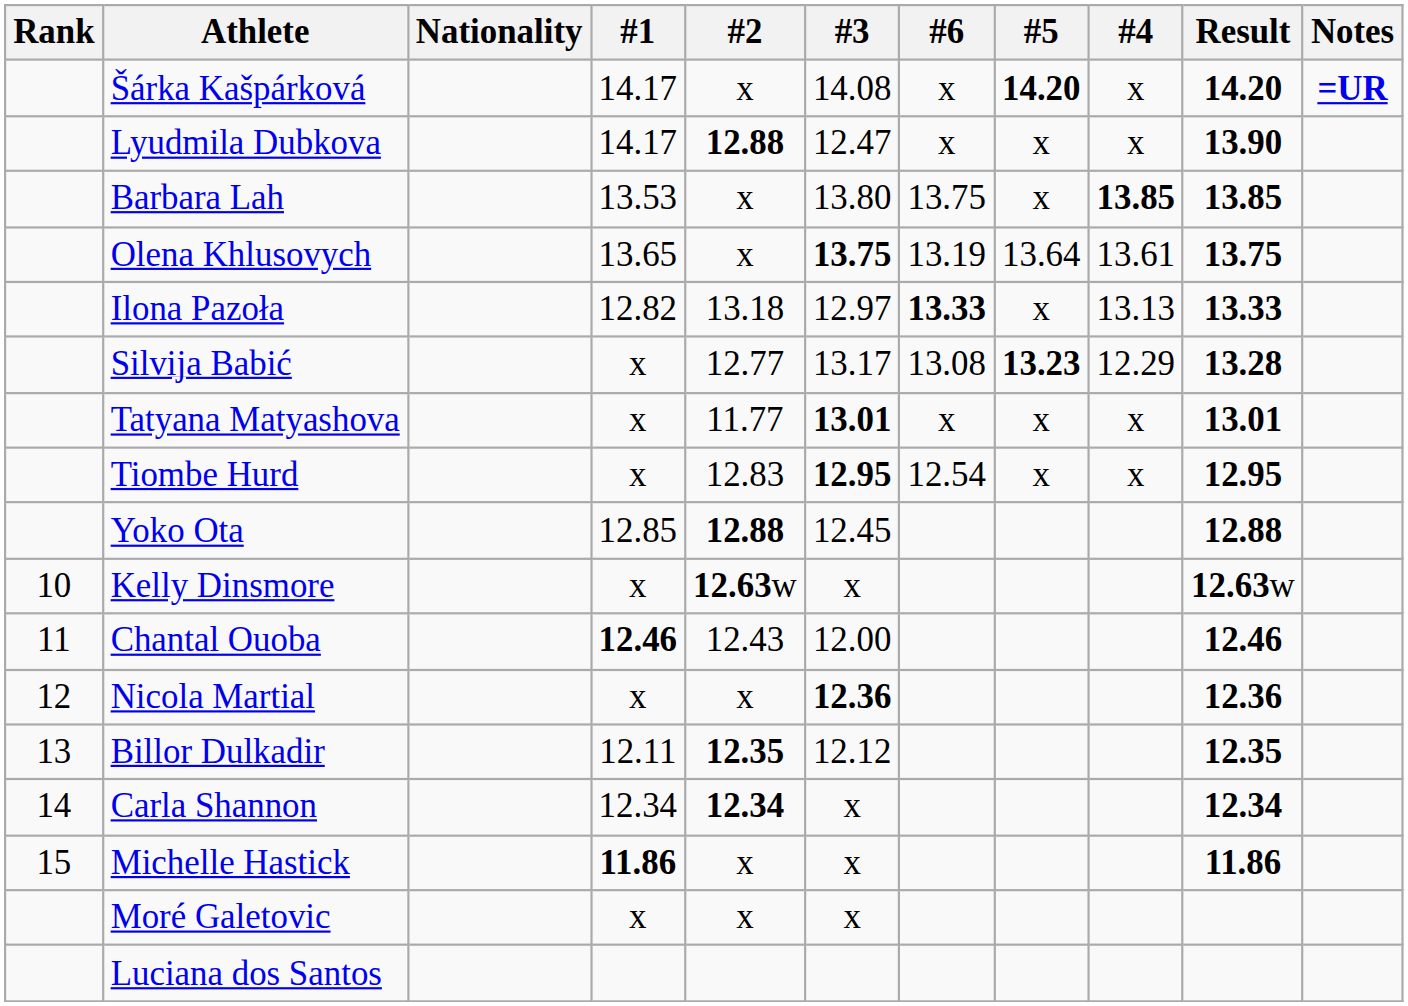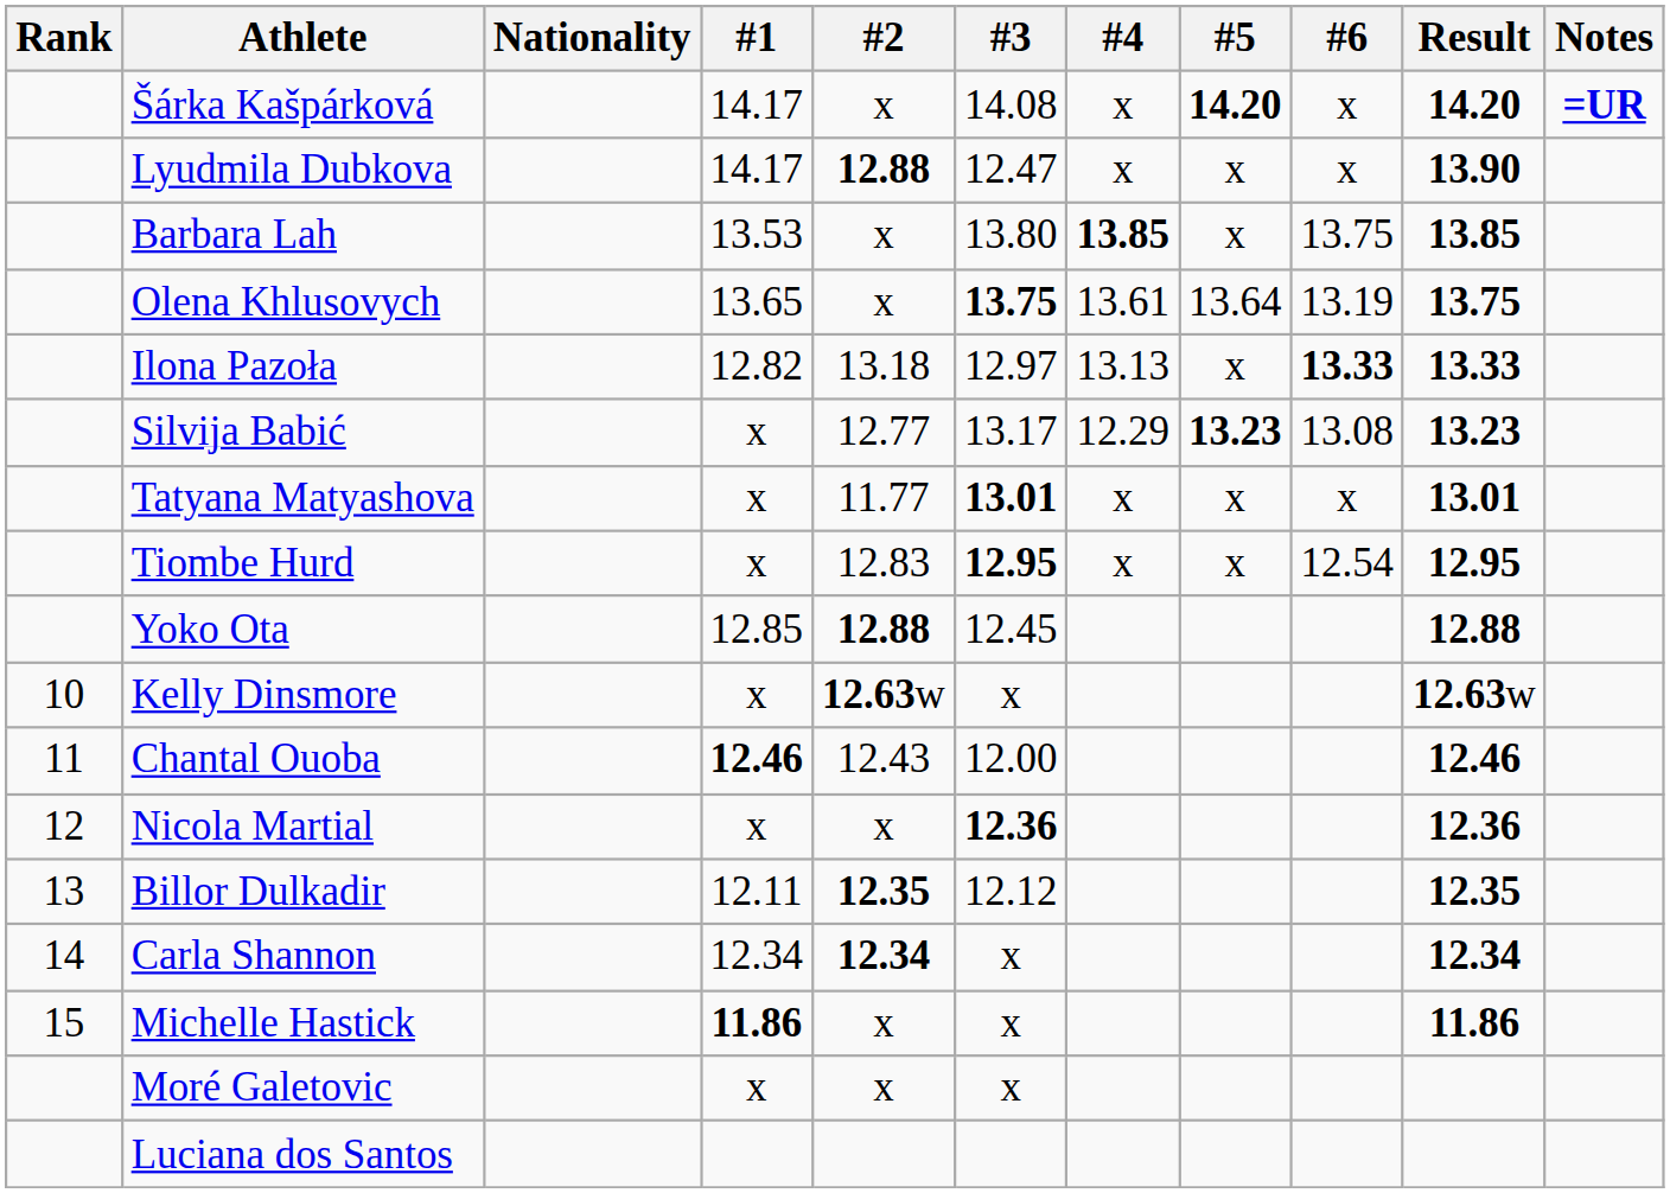 <table class="wikitable sortable" style="text-align:center">
 <tr>
 <th>Rank</th>
 <th>Athlete</th>
 <th>Nationality</th>
 <th>#1</th>
 <th>#2</th>
 <th>#3</th>
+<th>#4</th>
+<th>#5</th>
 <th>#6</th>
-<th>#5</th>
-<th>#4</th>
 <th>Result</th>
 <th>Notes</th>
 </tr>
 <tr>
 <td></td>
 <td align=left><a href='#'>Šárka Kašpárková</a></td>
 <td align=left></td>
 <td>14.17</td>
 <td>x</td>
 <td>14.08</td>
 <td>x</td>
 <td><strong>14.20</strong></td>
 <td>x</td>
 <td><strong>14.20</strong></td>
 <td><strong><a href='#'>=UR</a></strong></td>
 </tr>
 <tr>
 <td></td>
 <td align=left><a href='#'>Lyudmila Dubkova</a></td>
 <td align=left></td>
 <td>14.17</td>
 <td><strong>12.88</strong></td>
 <td>12.47</td>
 <td>x</td>
 <td>x</td>
 <td>x</td>
 <td><strong>13.90</strong></td>
 <td></td>
 </tr>
 <tr>
 <td></td>
 <td align=left><a href='#'>Barbara Lah</a></td>
 <td align=left></td>
 <td>13.53</td>
 <td>x</td>
 <td>13.80</td>
+<td><strong>13.85</strong></td>
+<td>x</td>
 <td>13.75</td>
-<td>x</td>
-<td><strong>13.85</strong></td>
 <td><strong>13.85</strong></td>
 <td></td>
 </tr>
 <tr>
 <td></td>
 <td align=left><a href='#'>Olena Khlusovych</a></td>
 <td align=left></td>
 <td>13.65</td>
 <td>x</td>
 <td><strong>13.75</strong></td>
+<td>13.61</td>
+<td>13.64</td>
 <td>13.19</td>
-<td>13.64</td>
-<td>13.61</td>
 <td><strong>13.75</strong></td>
 <td></td>
 </tr>
 <tr>
 <td></td>
 <td align=left><a href='#'>Ilona Pazoła</a></td>
 <td align=left></td>
 <td>12.82</td>
 <td>13.18</td>
 <td>12.97</td>
+<td>13.13</td>
+<td>x</td>
 <td><strong>13.33</strong></td>
-<td>x</td>
-<td>13.13</td>
 <td><strong>13.33</strong></td>
 <td></td>
 </tr>
 <tr>
 <td></td>
 <td align=left><a href='#'>Silvija Babić</a></td>
 <td align=left></td>
 <td>x</td>
 <td>12.77</td>
 <td>13.17</td>
+<td>12.29</td>
+<td><strong>13.23</strong></td>
 <td>13.08</td>
 <td><strong>13.23</strong></td>
-<td>12.29</td>
-<td><strong>13.28</strong></td>
 <td></td>
 </tr>
 <tr>
 <td></td>
 <td align=left><a href='#'>Tatyana Matyashova</a></td>
 <td align=left></td>
 <td>x</td>
 <td>11.77</td>
 <td><strong>13.01</strong></td>
 <td>x</td>
 <td>x</td>
 <td>x</td>
 <td><strong>13.01</strong></td>
 <td></td>
 </tr>
 <tr>
 <td></td>
 <td align=left><a href='#'>Tiombe Hurd</a></td>
 <td align=left></td>
 <td>x</td>
 <td>12.83</td>
 <td><strong>12.95</strong></td>
-<td>12.54</td>
 <td>x</td>
 <td>x</td>
+<td>12.54</td>
 <td><strong>12.95</strong></td>
 <td></td>
 </tr>
 <tr>
 <td></td>
 <td align=left><a href='#'>Yoko Ota</a></td>
 <td align=left></td>
 <td>12.85</td>
 <td><strong>12.88</strong></td>
 <td>12.45</td>
 <td></td>
 <td></td>
 <td></td>
 <td><strong>12.88</strong></td>
 <td></td>
 </tr>
 <tr>
 <td>10</td>
 <td align=left><a href='#'>Kelly Dinsmore</a></td>
 <td align=left></td>
 <td>x</td>
 <td><strong>12.63</strong>w</td>
 <td>x</td>
 <td></td>
 <td></td>
 <td></td>
 <td><strong>12.63</strong>w</td>
 <td></td>
 </tr>
 <tr>
 <td>11</td>
 <td align=left><a href='#'>Chantal Ouoba</a></td>
 <td align=left></td>
 <td><strong>12.46</strong></td>
 <td>12.43</td>
 <td>12.00</td>
 <td></td>
 <td></td>
 <td></td>
 <td><strong>12.46</strong></td>
 <td></td>
 </tr>
 <tr>
 <td>12</td>
 <td align=left><a href='#'>Nicola Martial</a></td>
 <td align=left></td>
 <td>x</td>
 <td>x</td>
 <td><strong>12.36</strong></td>
 <td></td>
 <td></td>
 <td></td>
 <td><strong>12.36</strong></td>
 <td></td>
 </tr>
 <tr>
 <td>13</td>
 <td align=left><a href='#'>Billor Dulkadir</a></td>
 <td align=left></td>
 <td>12.11</td>
 <td><strong>12.35</strong></td>
 <td>12.12</td>
 <td></td>
 <td></td>
 <td></td>
 <td><strong>12.35</strong></td>
 <td></td>
 </tr>
 <tr>
 <td>14</td>
 <td align=left><a href='#'>Carla Shannon</a></td>
 <td align=left></td>
 <td>12.34</td>
 <td><strong>12.34</strong></td>
 <td>x</td>
 <td></td>
 <td></td>
 <td></td>
 <td><strong>12.34</strong></td>
 <td></td>
 </tr>
 <tr>
 <td>15</td>
 <td align=left><a href='#'>Michelle Hastick</a></td>
 <td align=left></td>
 <td><strong>11.86</strong></td>
 <td>x</td>
 <td>x</td>
 <td></td>
 <td></td>
 <td></td>
 <td><strong>11.86</strong></td>
 <td></td>
 </tr>
 <tr>
 <td></td>
 <td align=left><a href='#'>Moré Galetovic</a></td>
 <td align=left></td>
 <td>x</td>
 <td>x</td>
 <td>x</td>
 <td></td>
 <td></td>
 <td></td>
 <td><strong></strong></td>
 <td></td>
 </tr>
 <tr>
 <td></td>
 <td align=left><a href='#'>Luciana dos Santos</a></td>
 <td align=left></td>
 <td></td>
 <td></td>
 <td></td>
 <td></td>
 <td></td>
 <td></td>
 <td><strong></strong></td>
 <td></td>
 </tr>
 </table>
